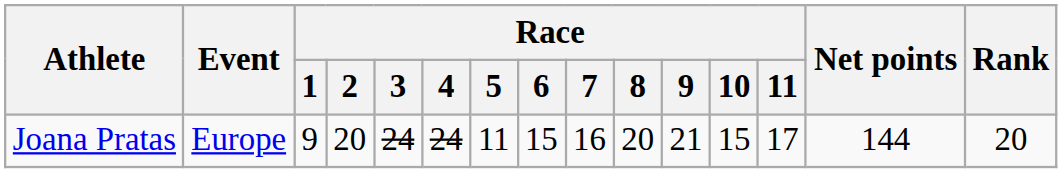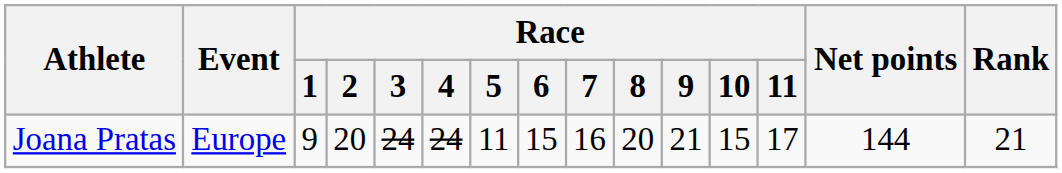 <table class=wikitable style="font-size:90%">
 <tr>
 <th rowspan=2>Athlete</th>
 <th rowspan=2>Event</th>
 <th colspan=11>Race</th>
 <th rowspan=2>Net points</th>
 <th rowspan=2>Rank</th>
 </tr>
 <tr>
 <th>1</th>
 <th>2</th>
 <th>3</th>
 <th>4</th>
 <th>5</th>
 <th>6</th>
 <th>7</th>
 <th>8</th>
 <th>9</th>
 <th>10</th>
 <th>11</th>
 </tr>
 <tr align=center>
 <td><a href='#'>Joana Pratas</a></td>
 <td><a href='#'>Europe</a></td>
 <td>9</td>
 <td>20</td>
 <td><s>24</s></td>
 <td><s>24</s></td>
 <td>11</td>
 <td>15</td>
 <td>16</td>
 <td>20</td>
 <td>21</td>
 <td>15</td>
 <td>17</td>
 <td>144</td>
-<td>20</td>
+<td>21</td>
 </tr>
 </table>
